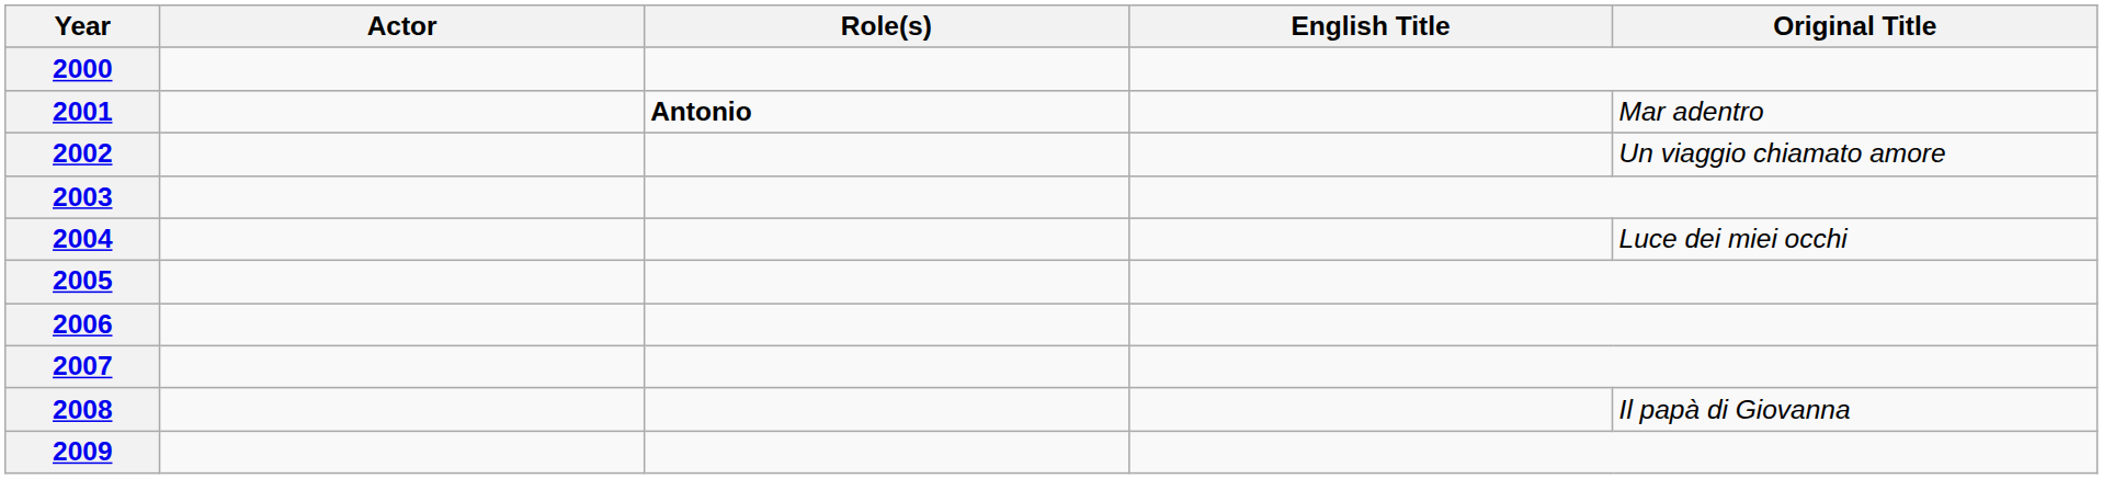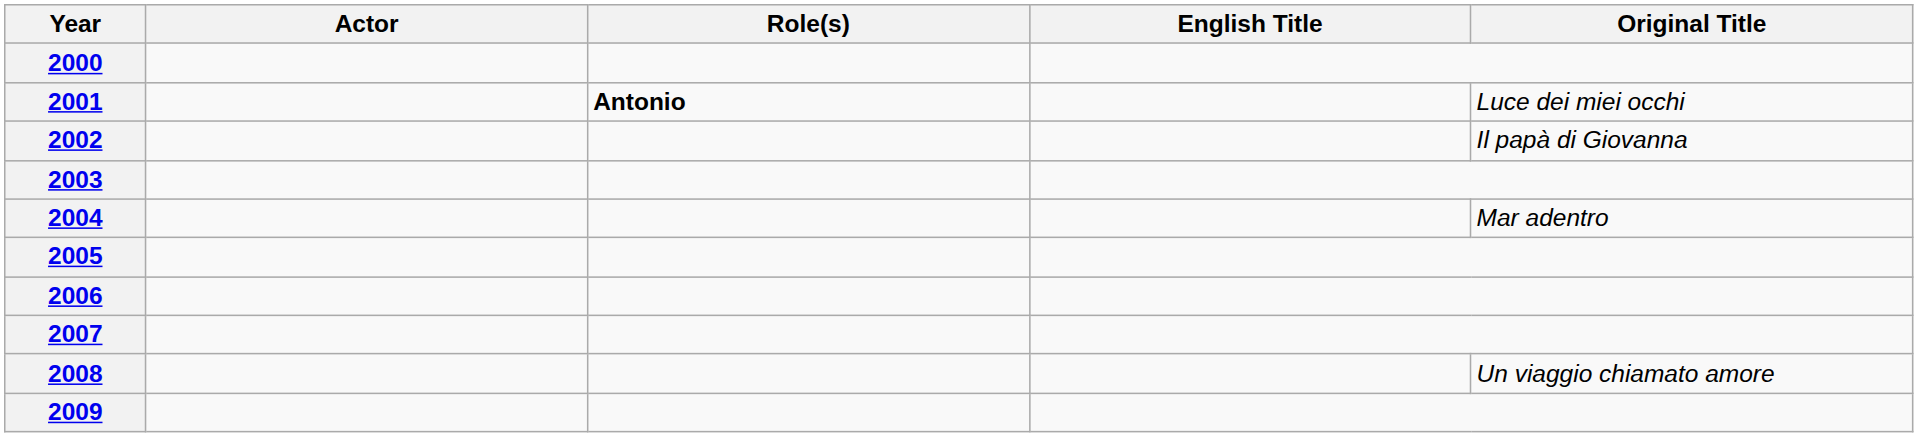 <table class="wikitable unsortable">
 <tr>
 <th scope="col" style="width:3%;">Year</th>
 <th scope="col" style="width:10%;">Actor</th>
 <th scope="col" style="width:10%;">Role(s)</th>
 <th scope="col" style="width:10%;">English Title</th>
 <th scope="col" style="width:10%;">Original Title</th>
 </tr>
 <tr>
 <th style="text-align:center;"><a href='#'>2000</a></th>
 <td> </td>
 <td></td>
 <td colspan="2"></td>
 </tr>
 <tr>
 <th style="text-align:center;"><a href='#'>2001</a></th>
 <td> </td>
 <td><strong>Antonio</strong></td>
 <td></td>
-<td><em>Mar adentro</em></td>
+<td><em>Luce dei miei occhi</em></td>
 </tr>
 <tr>
 <th style="text-align:center;"><a href='#'>2002</a></th>
 <td> </td>
 <td></td>
 <td></td>
-<td><em>Un viaggio chiamato amore</em></td>
+<td><em>Il papà di Giovanna</em></td>
 </tr>
 <tr>
 <th style="text-align:center;"><a href='#'>2003</a></th>
 <td> </td>
 <td></td>
 <td colspan="2"></td>
 </tr>
 <tr>
 <th style="text-align:center;"><a href='#'>2004</a></th>
 <td> </td>
 <td></td>
 <td></td>
-<td><em>Luce dei miei occhi</em></td>
+<td><em>Mar adentro</em></td>
 </tr>
 <tr>
 <th style="text-align:center;"><a href='#'>2005</a></th>
 <td> </td>
 <td></td>
 <td colspan="2"></td>
 </tr>
 <tr>
 <th style="text-align:center;"><a href='#'>2006</a></th>
 <td> </td>
 <td></td>
 <td colspan="2"></td>
 </tr>
 <tr>
 <th style="text-align:center;"><a href='#'>2007</a></th>
 <td> </td>
 <td></td>
 <td colspan="2"></td>
 </tr>
 <tr>
 <th style="text-align:center;"><a href='#'>2008</a></th>
 <td> </td>
 <td></td>
 <td></td>
-<td><em>Il papà di Giovanna</em></td>
+<td><em>Un viaggio chiamato amore</em></td>
 </tr>
 <tr>
 <th style="text-align:center;"><a href='#'>2009</a></th>
 <td> </td>
 <td></td>
 <td colspan="2"></td>
 </tr>
 </table>
